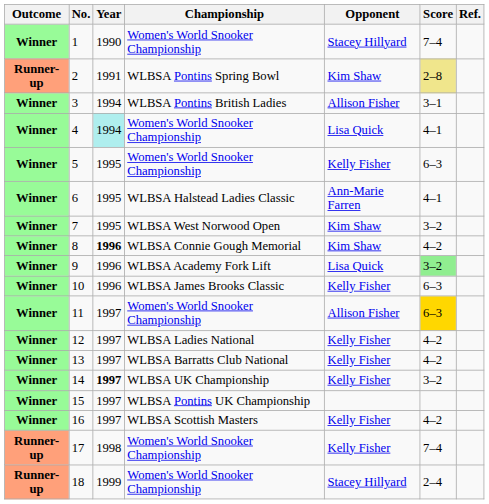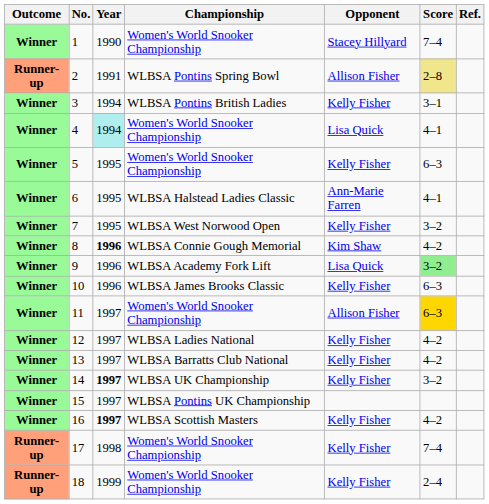 <table class="wikitable">
 <tr>
 <th>Outcome</th>
 <th>No.</th>
 <th>Year</th>
 <th>Championship</th>
 <th>Opponent</th>
 <th>Score</th>
 <th>Ref.</th>
 </tr>
 <tr>
 <th scope="row" style="background:#98FB98">Winner</th>
 <td>1</td>
 <td>1990</td>
 <td><a href='#'>Women's World Snooker Championship</a></td>
 <td><a href='#'>Stacey Hillyard</a></td>
 <td>7–4</td>
 <td></td>
 </tr>
 <tr>
 <th scope="row" style="background:#ffa07a;">Runner-up</th>
 <td>2</td>
 <td>1991</td>
 <td>WLBSA <a href='#'>Pontins</a> Spring Bowl</td>
-<td><a href='#'>Kim Shaw</a></td>
+<td><a href='#'>Allison Fisher</a></td>
 <td style="background: khaki;">2–8</td>
 <td></td>
 </tr>
 <tr>
 <th scope="row" style="background:#98FB98">Winner</th>
 <td>3</td>
 <td>1994</td>
 <td>WLBSA <a href='#'>Pontins</a> British Ladies</td>
-<td><a href='#'>Allison Fisher</a></td>
+<td><a href='#'>Kelly Fisher</a></td>
 <td>3–1</td>
 <td></td>
 </tr>
 <tr>
 <th scope="row" style="background:#98FB98">Winner</th>
 <td>4</td>
 <td style="background: paleturquoise;">1994</td>
 <td><a href='#'>Women's World Snooker Championship</a></td>
 <td><a href='#'>Lisa Quick</a></td>
 <td>4–1</td>
 <td></td>
 </tr>
 <tr>
 <th scope="row" style="background:#98FB98">Winner</th>
 <td>5</td>
 <td>1995</td>
 <td><a href='#'>Women's World Snooker Championship</a></td>
 <td><a href='#'>Kelly Fisher</a></td>
 <td>6–3</td>
 <td></td>
 </tr>
 <tr>
 <th scope="row" style="background:#98FB98">Winner</th>
 <td>6</td>
 <td>1995</td>
 <td>WLBSA Halstead Ladies Classic</td>
 <td><a href='#'>Ann-Marie Farren</a></td>
 <td>4–1</td>
 <td></td>
 </tr>
 <tr>
 <th scope="row" style="background:#98FB98">Winner</th>
 <td>7</td>
 <td>1995</td>
 <td>WLBSA West Norwood Open</td>
-<td><a href='#'>Kim Shaw</a></td>
+<td><a href='#'>Kelly Fisher</a></td>
 <td>3–2</td>
 <td></td>
 </tr>
 <tr>
 <th scope="row" style="background:#98FB98">Winner</th>
 <td>8</td>
 <td><strong>1996</strong></td>
 <td>WLBSA Connie Gough Memorial</td>
 <td><a href='#'>Kim Shaw</a></td>
 <td>4–2</td>
 <td></td>
 </tr>
 <tr>
 <th scope="row" style="background:#98FB98">Winner</th>
 <td>9</td>
 <td>1996</td>
 <td>WLBSA Academy Fork Lift</td>
 <td><a href='#'>Lisa Quick</a></td>
 <td style="background: lightgreen;">3–2</td>
 <td></td>
 </tr>
 <tr>
 <th scope="row" style="background:#98FB98">Winner</th>
 <td>10</td>
 <td>1996</td>
 <td>WLBSA James Brooks Classic</td>
 <td><a href='#'>Kelly Fisher</a></td>
 <td>6–3</td>
 <td></td>
 </tr>
 <tr>
 <th scope="row" style="background:#98FB98">Winner</th>
 <td>11</td>
 <td>1997</td>
 <td><a href='#'>Women's World Snooker Championship</a></td>
 <td><a href='#'>Allison Fisher</a></td>
 <td style="background: gold;">6–3</td>
 <td></td>
 </tr>
 <tr>
 <th scope="row" style="background:#98FB98">Winner</th>
 <td>12</td>
 <td>1997</td>
 <td>WLBSA Ladies National</td>
 <td><a href='#'>Kelly Fisher</a></td>
 <td>4–2</td>
 <td></td>
 </tr>
 <tr>
 <th scope="row" style="background:#98FB98">Winner</th>
 <td>13</td>
 <td>1997</td>
 <td>WLBSA Barratts Club National</td>
 <td><a href='#'>Kelly Fisher</a></td>
 <td>4–2</td>
 <td></td>
 </tr>
 <tr>
 <th scope="row" style="background:#98FB98">Winner</th>
 <td>14</td>
 <td><strong>1997</strong></td>
 <td>WLBSA UK Championship</td>
 <td><a href='#'>Kelly Fisher</a></td>
 <td>3–2</td>
 <td></td>
 </tr>
 <tr>
 <th scope="row" style="background:#98FB98">Winner</th>
 <td>15</td>
 <td>1997</td>
 <td>WLBSA <a href='#'>Pontins</a> UK Championship</td>
 <td></td>
 <td></td>
 <td></td>
 </tr>
 <tr>
 <th scope="row" style="background:#98FB98">Winner</th>
 <td>16</td>
-<td>1997</td>
+<td><strong>1997</strong></td>
 <td>WLBSA Scottish Masters</td>
 <td><a href='#'>Kelly Fisher</a></td>
 <td>4–2</td>
 <td></td>
 </tr>
 <tr>
 <th scope="row" style="background:#ffa07a;">Runner-up</th>
 <td>17</td>
 <td>1998</td>
 <td><a href='#'>Women's World Snooker Championship</a></td>
 <td><a href='#'>Kelly Fisher</a></td>
 <td>7–4</td>
 <td></td>
 </tr>
 <tr>
 <th scope="row" style="background:#ffa07a;">Runner-up</th>
 <td>18</td>
 <td>1999</td>
 <td><a href='#'>Women's World Snooker Championship</a></td>
-<td><a href='#'>Stacey Hillyard</a></td>
+<td><a href='#'>Kelly Fisher</a></td>
 <td>2–4</td>
 <td></td>
 </tr>
 </table>
